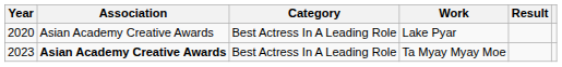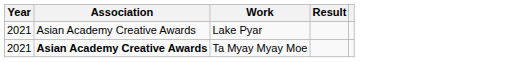 <table class="wikitable">
 <tr>
 <th>Year</th>
 <th>Association</th>
-<th>Category</th>
 <th>Work</th>
 <th>Result</th>
 <th></th>
 </tr>
 <tr>
-<td>2020</td>
+<td>2021</td>
 <td>Asian Academy Creative Awards</td>
-<td>Best Actress In A Leading Role</td>
 <td>Lake Pyar</td>
 <td></td>
 <td></td>
 </tr>
 <tr>
-<td>2023</td>
+<td>2021</td>
 <td><strong>Asian Academy Creative Awards</strong></td>
-<td>Best Actress In A Leading Role</td>
 <td>Ta Myay Myay Moe</td>
 <td></td>
 <td></td>
 </tr>
 </table>
